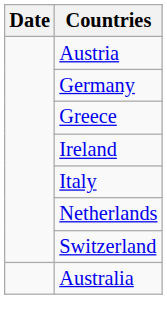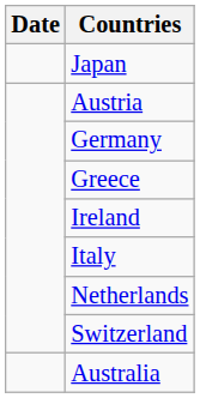 <table class="wikitable">
 <tr>
 <th>Date</th>
 <th>Countries</th>
+</tr>
+<tr>
+<td></td>
+<td><a href='#'>Japan</a></td>
 </tr>
 <tr>
 <td rowspan="7"></td>
 <td><a href='#'>Austria</a></td>
 </tr>
 <tr>
 <td><a href='#'>Germany</a></td>
 </tr>
 <tr>
 <td><a href='#'>Greece</a></td>
 </tr>
 <tr>
 <td><a href='#'>Ireland</a></td>
 </tr>
 <tr>
 <td><a href='#'>Italy</a></td>
 </tr>
 <tr>
 <td><a href='#'>Netherlands</a></td>
 </tr>
 <tr>
 <td><a href='#'>Switzerland</a></td>
 </tr>
 <tr>
 <td></td>
 <td><a href='#'>Australia</a></td>
 </tr>
 </table>
